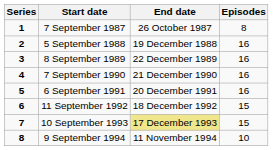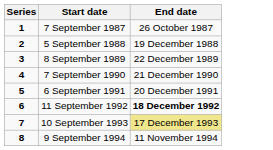 <table class="wikitable" style="text-align:center;">
 <tr>
 <th>Series</th>
 <th>Start date</th>
 <th>End date</th>
-<th>Episodes</th>
 </tr>
 <tr>
 <td><strong>1</strong></td>
 <td>7 September 1987</td>
 <td>26 October 1987</td>
-<td>8</td>
 </tr>
 <tr>
 <td><strong>2</strong></td>
 <td>5 September 1988</td>
 <td>19 December 1988</td>
-<td>16</td>
 </tr>
 <tr>
 <td><strong>3</strong></td>
 <td>8 September 1989</td>
 <td>22 December 1989</td>
-<td>16</td>
 </tr>
 <tr>
 <td><strong>4</strong></td>
 <td>7 September 1990</td>
 <td>21 December 1990</td>
-<td>16</td>
 </tr>
 <tr>
 <td><strong>5</strong></td>
 <td>6 September 1991</td>
 <td>20 December 1991</td>
-<td>16</td>
 </tr>
 <tr>
 <td><strong>6</strong></td>
 <td>11 September 1992</td>
-<td>18 December 1992</td>
-<td>15</td>
+<td><strong>18 December 1992</strong></td>
 </tr>
 <tr>
 <td><strong>7</strong></td>
 <td>10 September 1993</td>
 <td style="background: khaki;">17 December 1993</td>
-<td>15</td>
 </tr>
 <tr>
 <td><strong>8</strong></td>
 <td>9 September 1994</td>
 <td>11 November 1994</td>
-<td>10</td>
 </tr>
 </table>
